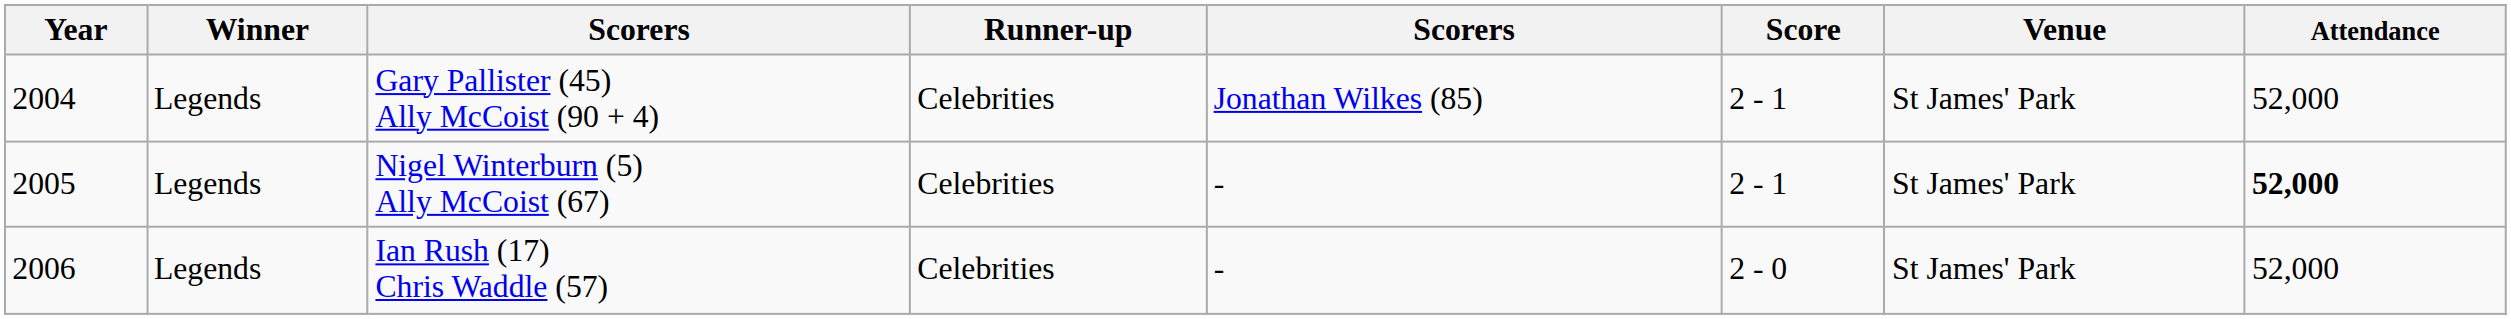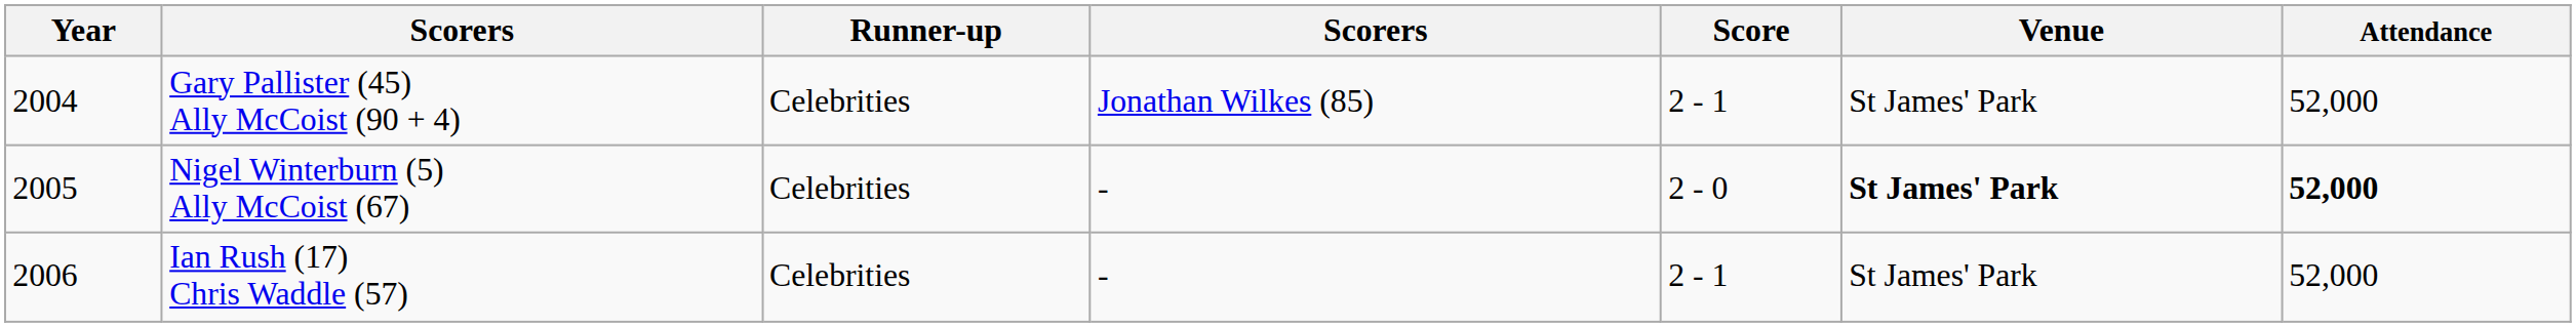 <table class="wikitable" width=100%>
 <tr>
 <th>Year</th>
-<th>Winner</th>
 <th>Scorers</th>
 <th>Runner-up</th>
 <th>Scorers</th>
 <th>Score</th>
 <th>Venue</th>
 <th><small>Attendance</small></th>
 </tr>
 <tr>
 <td>2004</td>
-<td>Legends</td>
 <td><a href='#'>Gary Pallister</a> (45)<br><a href='#'>Ally McCoist</a> (90 + 4)</td>
 <td>Celebrities</td>
 <td><a href='#'>Jonathan Wilkes</a> (85)</td>
 <td>2 - 1</td>
 <td>St James' Park</td>
 <td>52,000</td>
 </tr>
 <tr>
 <td>2005</td>
-<td>Legends</td>
 <td><a href='#'>Nigel Winterburn</a> (5)<br><a href='#'>Ally McCoist</a> (67)</td>
+<td>Celebrities</td>
+<td>-</td>
+<td>2 - 0</td>
+<td><strong>St James' Park</strong></td>
+<td><strong>52,000</strong></td>
+</tr>
+<tr>
+<td>2006</td>
+<td><a href='#'>Ian Rush</a> (17)<br><a href='#'>Chris Waddle</a> (57)</td>
 <td>Celebrities</td>
 <td>-</td>
 <td>2 - 1</td>
 <td>St James' Park</td>
-<td><strong>52,000</strong></td>
-</tr>
-<tr>
-<td>2006</td>
-<td>Legends</td>
-<td><a href='#'>Ian Rush</a> (17)<br><a href='#'>Chris Waddle</a> (57)</td>
-<td>Celebrities</td>
-<td>-</td>
-<td>2 - 0</td>
-<td>St James' Park</td>
 <td>52,000</td>
 </tr>
 </table>
